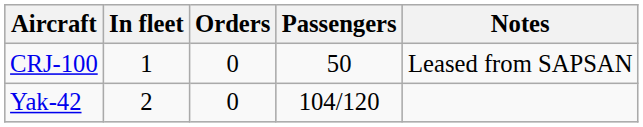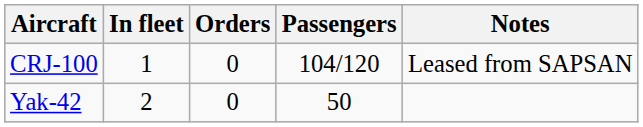 <table class="wikitable" style="margin:0.5em auto">
 <tr>
 <th>Aircraft</th>
 <th>In fleet</th>
 <th>Orders</th>
 <th>Passengers</th>
 <th>Notes</th>
 </tr>
 <tr>
 <td><a href='#'>CRJ-100</a></td>
 <td align="center">1</td>
 <td align="center">0</td>
-<td align="center">50</td>
+<td align="center">104/120</td>
 <td>Leased from SAPSAN</td>
 </tr>
 <tr>
 <td><a href='#'>Yak-42</a></td>
 <td align="center">2</td>
 <td align="center">0</td>
-<td align="center">104/120</td>
+<td align="center">50</td>
 <td></td>
 </tr>
 </table>
